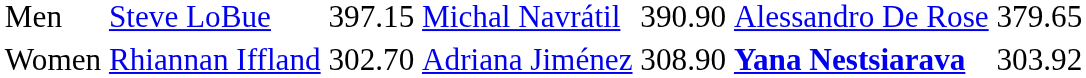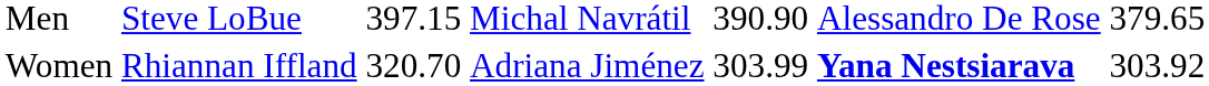 <table>
 <tr valign="top">
 <td>Men<br></td>
 <td><a href='#'>Steve LoBue</a><br></td>
 <td>397.15</td>
 <td><a href='#'>Michal Navrátil</a><br></td>
 <td>390.90</td>
 <td><a href='#'>Alessandro De Rose</a><br></td>
 <td>379.65</td>
 </tr>
 <tr valign="top">
 <td>Women<br></td>
 <td><a href='#'>Rhiannan Iffland</a><br></td>
-<td>302.70</td>
+<td>320.70</td>
 <td><a href='#'>Adriana Jiménez</a><br></td>
-<td>308.90</td>
+<td>303.99</td>
 <td><strong><a href='#'>Yana Nestsiarava</a><br></strong></td>
 <td>303.92</td>
 </tr>
 </table>
